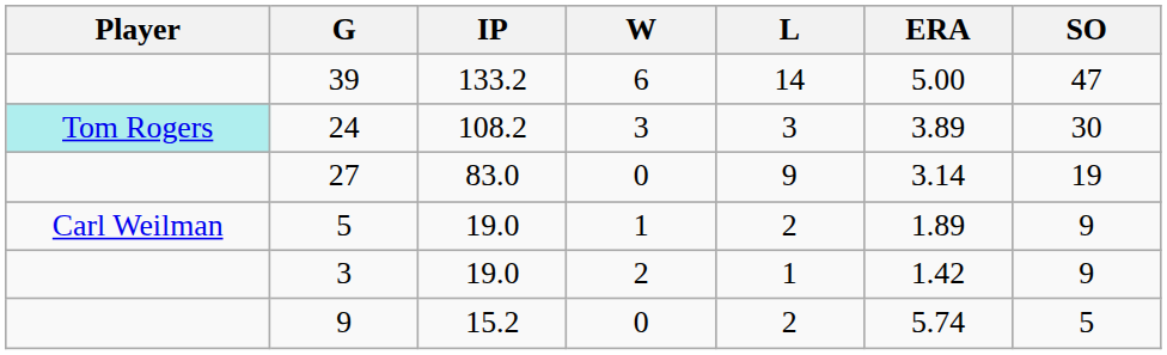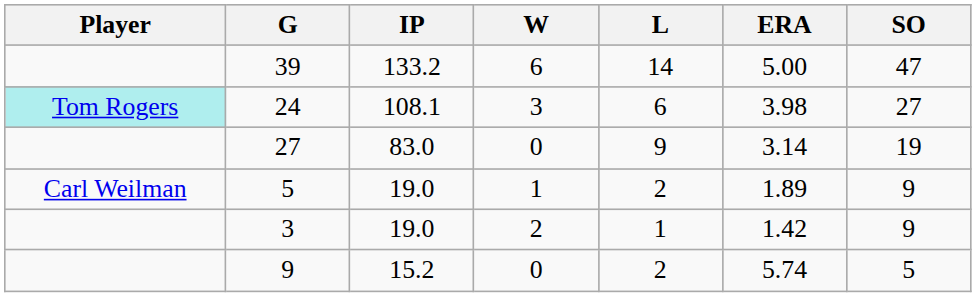 <table class="wikitable sortable">
 <tr>
 <th bgcolor="#DDDDFF" width="16%">Player</th>
 <th bgcolor="#DDDDFF" width="9%">G</th>
 <th bgcolor="#DDDDFF" width="9%">IP</th>
 <th bgcolor="#DDDDFF" width="9%">W</th>
 <th bgcolor="#DDDDFF" width="9%">L</th>
 <th bgcolor="#DDDDFF" width="9%">ERA</th>
 <th bgcolor="#DDDDFF" width="9%">SO</th>
 </tr>
 <tr align="center">
 <td></td>
 <td>39</td>
 <td>133.2</td>
 <td>6</td>
 <td>14</td>
 <td>5.00</td>
 <td>47</td>
 </tr>
 <tr align="center">
 <td style="background: paleturquoise;"><a href='#'>Tom Rogers</a></td>
 <td>24</td>
-<td>108.2</td>
+<td>108.1</td>
 <td>3</td>
-<td>3</td>
-<td>3.89</td>
-<td>30</td>
+<td>6</td>
+<td>3.98</td>
+<td>27</td>
 </tr>
 <tr align=center>
 <td></td>
 <td>27</td>
 <td>83.0</td>
 <td>0</td>
 <td>9</td>
 <td>3.14</td>
 <td>19</td>
 </tr>
 <tr align="center">
 <td><a href='#'>Carl Weilman</a></td>
 <td>5</td>
 <td>19.0</td>
 <td>1</td>
 <td>2</td>
 <td>1.89</td>
 <td>9</td>
 </tr>
 <tr align=center>
 <td></td>
 <td>3</td>
 <td>19.0</td>
 <td>2</td>
 <td>1</td>
 <td>1.42</td>
 <td>9</td>
 </tr>
 <tr align="center">
 <td></td>
 <td>9</td>
 <td>15.2</td>
 <td>0</td>
 <td>2</td>
 <td>5.74</td>
 <td>5</td>
 </tr>
 </table>
